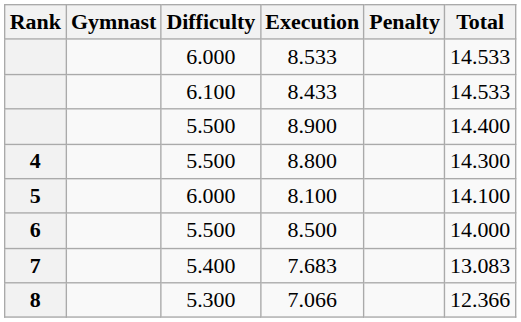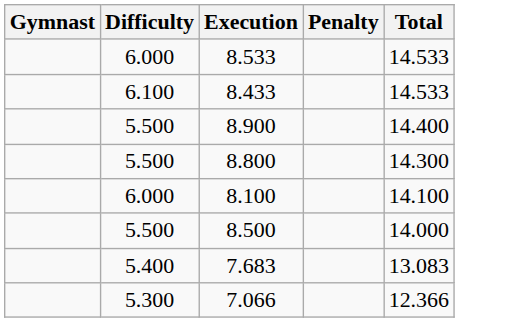 <table class="wikitable sortable" style="text-align:center">
 <tr>
-<th>Rank</th>
 <th>Gymnast</th>
 <th>Difficulty</th>
 <th>Execution</th>
 <th>Penalty</th>
 <th>Total</th>
 </tr>
 <tr>
-<th scope=row></th>
 <td align=left></td>
 <td>6.000</td>
 <td>8.533</td>
 <td></td>
 <td>14.533</td>
 </tr>
 <tr>
-<th scope=row></th>
 <td align=left></td>
 <td>6.100</td>
 <td>8.433</td>
 <td></td>
 <td>14.533</td>
 </tr>
 <tr>
-<th scope=row></th>
 <td align=left></td>
 <td>5.500</td>
 <td>8.900</td>
 <td></td>
 <td>14.400</td>
 </tr>
 <tr>
-<th scope=row>4</th>
 <td align=left></td>
 <td>5.500</td>
 <td>8.800</td>
 <td></td>
 <td>14.300</td>
 </tr>
 <tr>
-<th scope=row>5</th>
 <td align=left></td>
 <td>6.000</td>
 <td>8.100</td>
 <td></td>
 <td>14.100</td>
 </tr>
 <tr>
-<th scope=row>6</th>
 <td align=left></td>
 <td>5.500</td>
 <td>8.500</td>
 <td></td>
 <td>14.000</td>
 </tr>
 <tr>
-<th scope=row>7</th>
 <td align=left></td>
 <td>5.400</td>
 <td>7.683</td>
 <td></td>
 <td>13.083</td>
 </tr>
 <tr>
-<th scope=row>8</th>
 <td align=left></td>
 <td>5.300</td>
 <td>7.066</td>
 <td></td>
 <td>12.366</td>
 </tr>
 </table>
